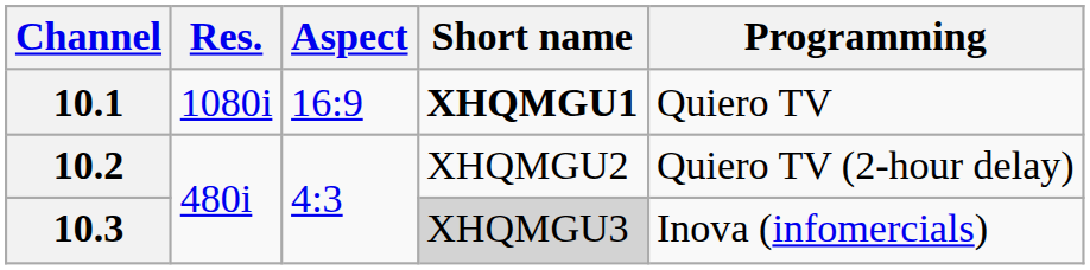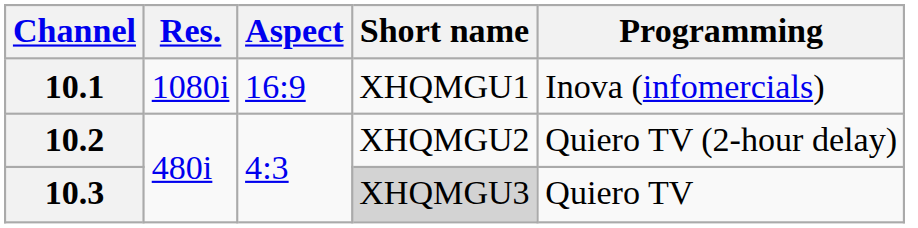 <table class="wikitable">
 <tr>
 <th><a href='#'>Channel</a></th>
 <th><a href='#'>Res.</a></th>
 <th><a href='#'>Aspect</a></th>
 <th>Short name</th>
 <th>Programming</th>
 </tr>
 <tr>
 <th scope = "row">10.1</th>
 <td><a href='#'>1080i</a></td>
 <td><a href='#'>16:9</a></td>
-<td><strong>XHQMGU1</strong></td>
-<td>Quiero TV</td>
+<td>XHQMGU1</td>
+<td>Inova (<a href='#'>infomercials</a>)</td>
 </tr>
 <tr>
 <th scope = "row">10.2</th>
 <td rowspan=2><a href='#'>480i</a></td>
 <td rowspan=2><a href='#'>4:3</a></td>
 <td>XHQMGU2</td>
 <td>Quiero TV (2-hour delay)</td>
 </tr>
 <tr>
 <th scope = "row">10.3</th>
 <td style="background: lightgrey;">XHQMGU3</td>
-<td>Inova (<a href='#'>infomercials</a>)</td>
+<td>Quiero TV</td>
 </tr>
 </table>
